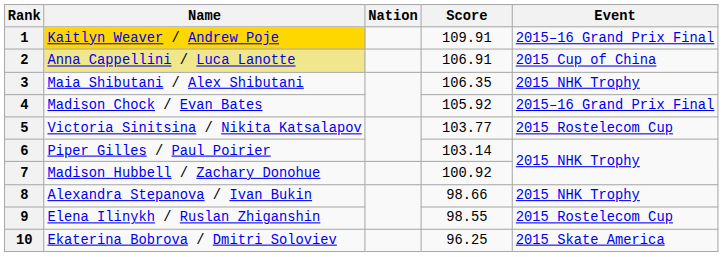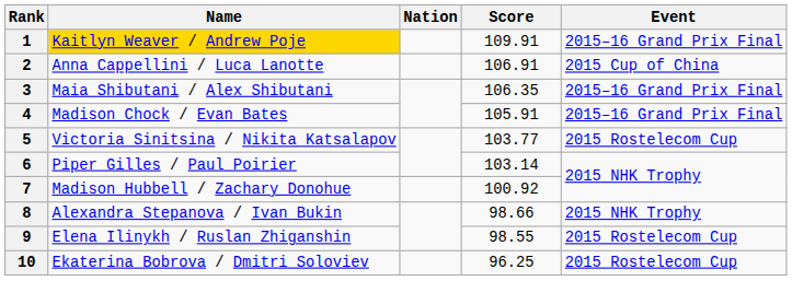 <table class="wikitable sortable">
 <tr>
 <th>Rank</th>
 <th>Name</th>
 <th>Nation</th>
 <th style="width:80px;">Score</th>
 <th>Event</th>
 </tr>
 <tr>
 <th>1</th>
 <td style="background: gold;"><a href='#'>Kaitlyn Weaver</a> / <a href='#'>Andrew Poje</a></td>
 <td></td>
 <td style="text-align:center;">109.91</td>
 <td><a href='#'>2015–16 Grand Prix Final</a></td>
 </tr>
 <tr>
 <th>2</th>
-<td style="background: khaki;"><a href='#'>Anna Cappellini</a> / <a href='#'>Luca Lanotte</a></td>
+<td><a href='#'>Anna Cappellini</a> / <a href='#'>Luca Lanotte</a></td>
 <td></td>
 <td style="text-align:center;">106.91</td>
 <td><a href='#'>2015 Cup of China</a></td>
 </tr>
 <tr>
 <th>3</th>
 <td><a href='#'>Maia Shibutani</a> / <a href='#'>Alex Shibutani</a></td>
 <td rowspan="2"></td>
 <td style="text-align:center;">106.35</td>
-<td><a href='#'>2015 NHK Trophy</a></td>
+<td><a href='#'>2015–16 Grand Prix Final</a></td>
 </tr>
 <tr>
 <th>4</th>
 <td><a href='#'>Madison Chock</a> / <a href='#'>Evan Bates</a></td>
-<td style="text-align:center;">105.92</td>
+<td style="text-align:center;">105.91</td>
 <td><a href='#'>2015–16 Grand Prix Final</a></td>
 </tr>
 <tr>
 <th>5</th>
 <td><a href='#'>Victoria Sinitsina</a> / <a href='#'>Nikita Katsalapov</a></td>
 <td rowspan="2"></td>
 <td style="text-align:center;">103.77</td>
 <td><a href='#'>2015 Rostelecom Cup</a></td>
 </tr>
 <tr>
 <th>6</th>
 <td><a href='#'>Piper Gilles</a> / <a href='#'>Paul Poirier</a></td>
 <td style="text-align:center;">103.14</td>
 <td rowspan="2"><a href='#'>2015 NHK Trophy</a></td>
 </tr>
 <tr>
 <th>7</th>
 <td><a href='#'>Madison Hubbell</a> / <a href='#'>Zachary Donohue</a></td>
 <td></td>
 <td style="text-align:center;">100.92</td>
 </tr>
 <tr>
 <th>8</th>
 <td><a href='#'>Alexandra Stepanova</a> / <a href='#'>Ivan Bukin</a></td>
 <td rowspan="2"></td>
 <td style="text-align:center;">98.66</td>
 <td><a href='#'>2015 NHK Trophy</a></td>
 </tr>
 <tr>
 <th>9</th>
 <td><a href='#'>Elena Ilinykh</a> / <a href='#'>Ruslan Zhiganshin</a></td>
 <td style="text-align:center;">98.55</td>
 <td><a href='#'>2015 Rostelecom Cup</a></td>
 </tr>
 <tr>
 <th>10</th>
 <td><a href='#'>Ekaterina Bobrova</a> / <a href='#'>Dmitri Soloviev</a></td>
 <td></td>
 <td style="text-align:center;">96.25</td>
-<td><a href='#'>2015 Skate America</a></td>
+<td><a href='#'>2015 Rostelecom Cup</a></td>
 </tr>
 </table>
